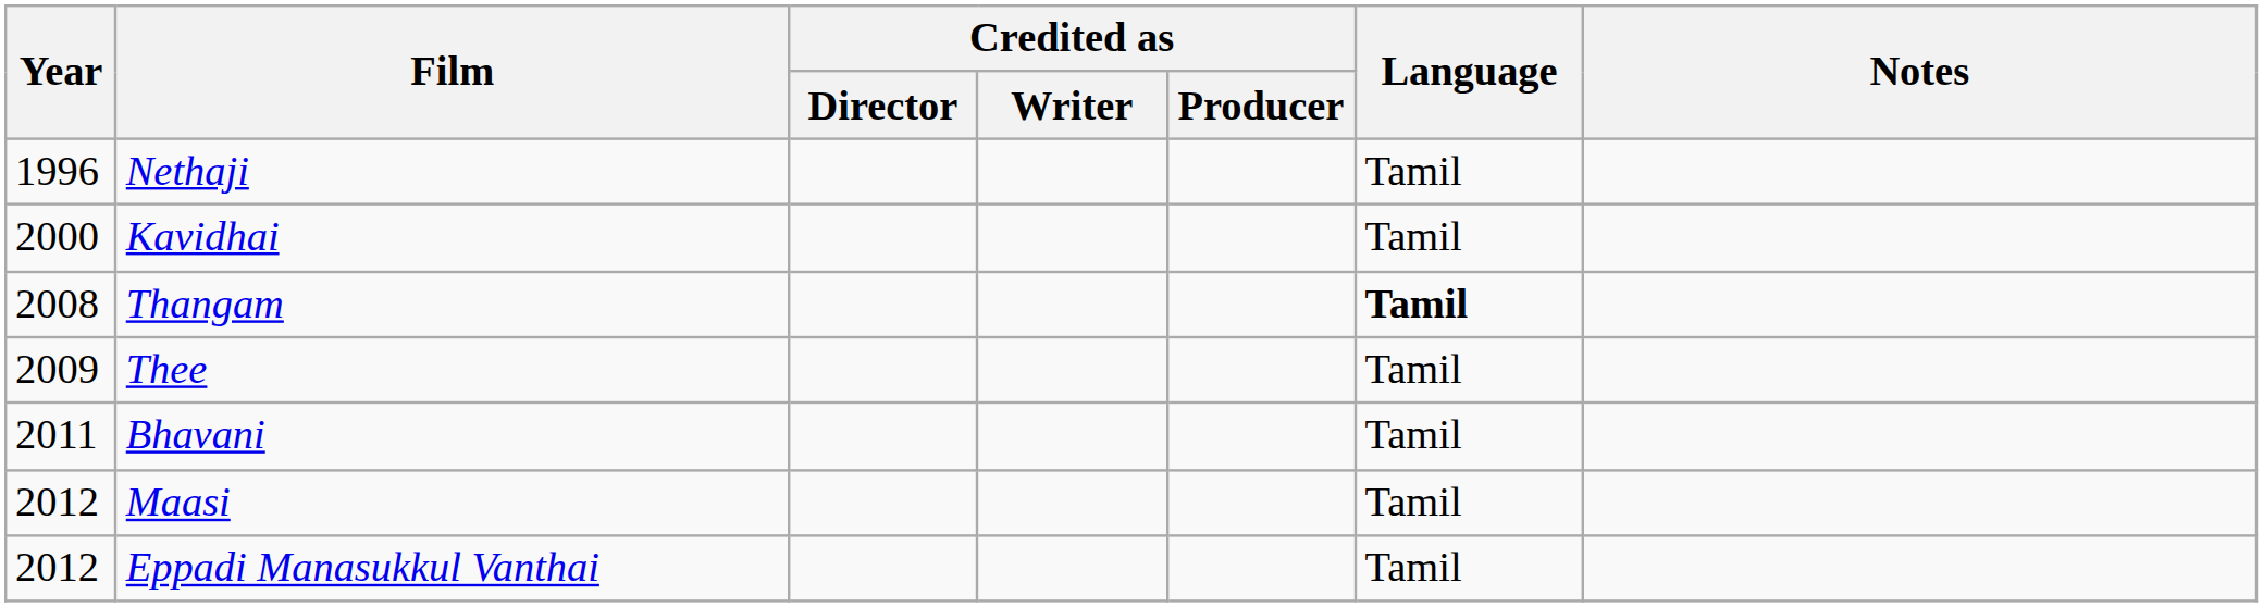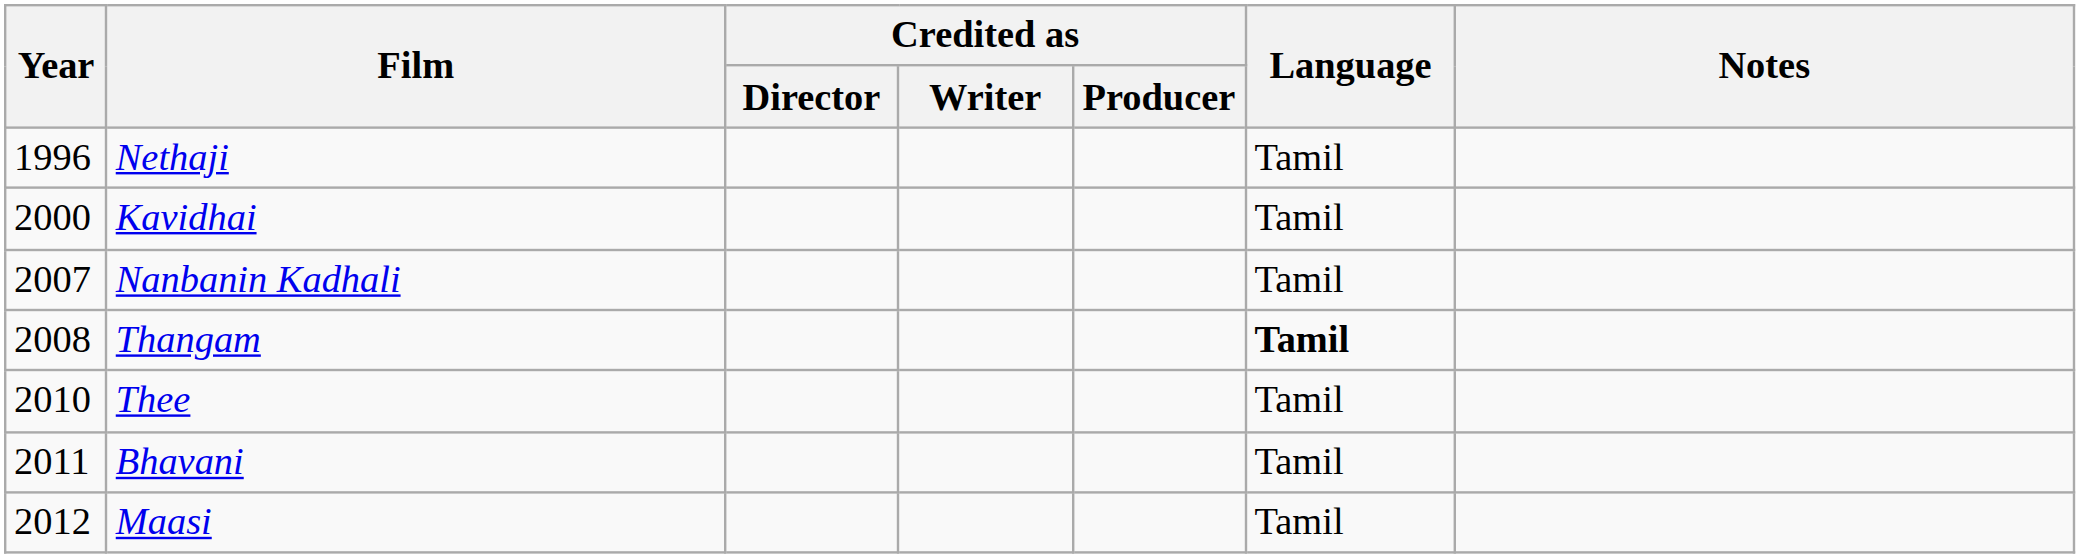 <table class="wikitable sortable">
 <tr>
 <th rowspan="2" style="width:35px;">Year</th>
 <th rowspan="2" style="width:250px;">Film</th>
 <th colspan="3" style="width:195px;">Credited as</th>
 <th rowspan="2" style="text-align:center; width:80px;">Language</th>
 <th rowspan="2"  style="text-align:center; width:250px;" class="unsortable">Notes</th>
 </tr>
 <tr>
 <th style="width:65px;">Director</th>
 <th width=65>Writer</th>
 <th width=65>Producer</th>
 </tr>
 <tr>
 <td>1996</td>
 <td><em><a href='#'>Nethaji</a></em></td>
 <td style="text-align:center;"></td>
 <td style="text-align:center;"></td>
 <td style="text-align:center;"></td>
 <td>Tamil</td>
 <td></td>
 </tr>
 <tr>
 <td>2000</td>
 <td><em><a href='#'>Kavidhai</a></em></td>
 <td style="text-align:center;"></td>
 <td style="text-align:center;"></td>
 <td style="text-align:center;"></td>
 <td>Tamil</td>
 <td></td>
 </tr>
 <tr>
+<td>2007</td>
+<td><em><a href='#'>Nanbanin Kadhali</a></em></td>
+<td style="text-align:center;"></td>
+<td style="text-align:center;"></td>
+<td style="text-align:center;"></td>
+<td>Tamil</td>
+<td></td>
+</tr>
+<tr>
 <td>2008</td>
 <td><em><a href='#'>Thangam</a></em></td>
 <td style="text-align:center;"></td>
 <td style="text-align:center;"></td>
 <td style="text-align:center;"></td>
 <td><strong>Tamil</strong></td>
 <td></td>
 </tr>
 <tr>
-<td>2009</td>
+<td>2010</td>
 <td><em><a href='#'>Thee</a></em></td>
 <td style="text-align:center;"></td>
 <td style="text-align:center;"></td>
 <td style="text-align:center;"></td>
 <td>Tamil</td>
 <td></td>
 </tr>
 <tr>
 <td>2011</td>
 <td><em><a href='#'>Bhavani</a></em></td>
 <td style="text-align:center;"></td>
 <td style="text-align:center;"></td>
 <td style="text-align:center;"></td>
 <td>Tamil</td>
 <td></td>
 </tr>
 <tr>
 <td>2012</td>
 <td><em><a href='#'>Maasi</a></em></td>
 <td style="text-align:center;"></td>
 <td style="text-align:center;"></td>
 <td style="text-align:center;"></td>
 <td>Tamil</td>
 <td></td>
 </tr>
-<tr>
-<td>2012</td>
-<td><em><a href='#'>Eppadi Manasukkul Vanthai</a></em></td>
-<td style="text-align:center;"></td>
-<td style="text-align:center;"></td>
-<td style="text-align:center;"></td>
-<td>Tamil</td>
-<td></td>
-</tr>
 </table>
